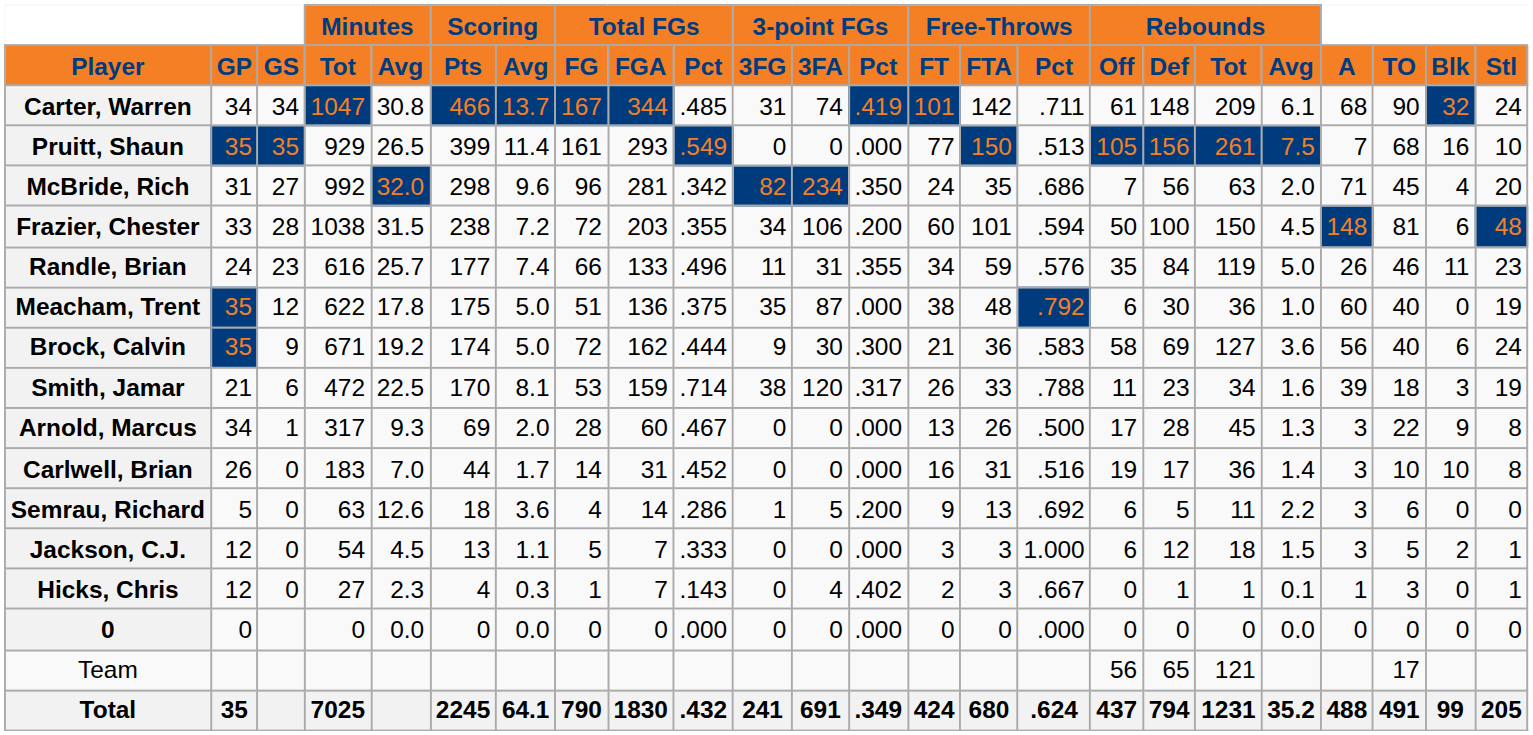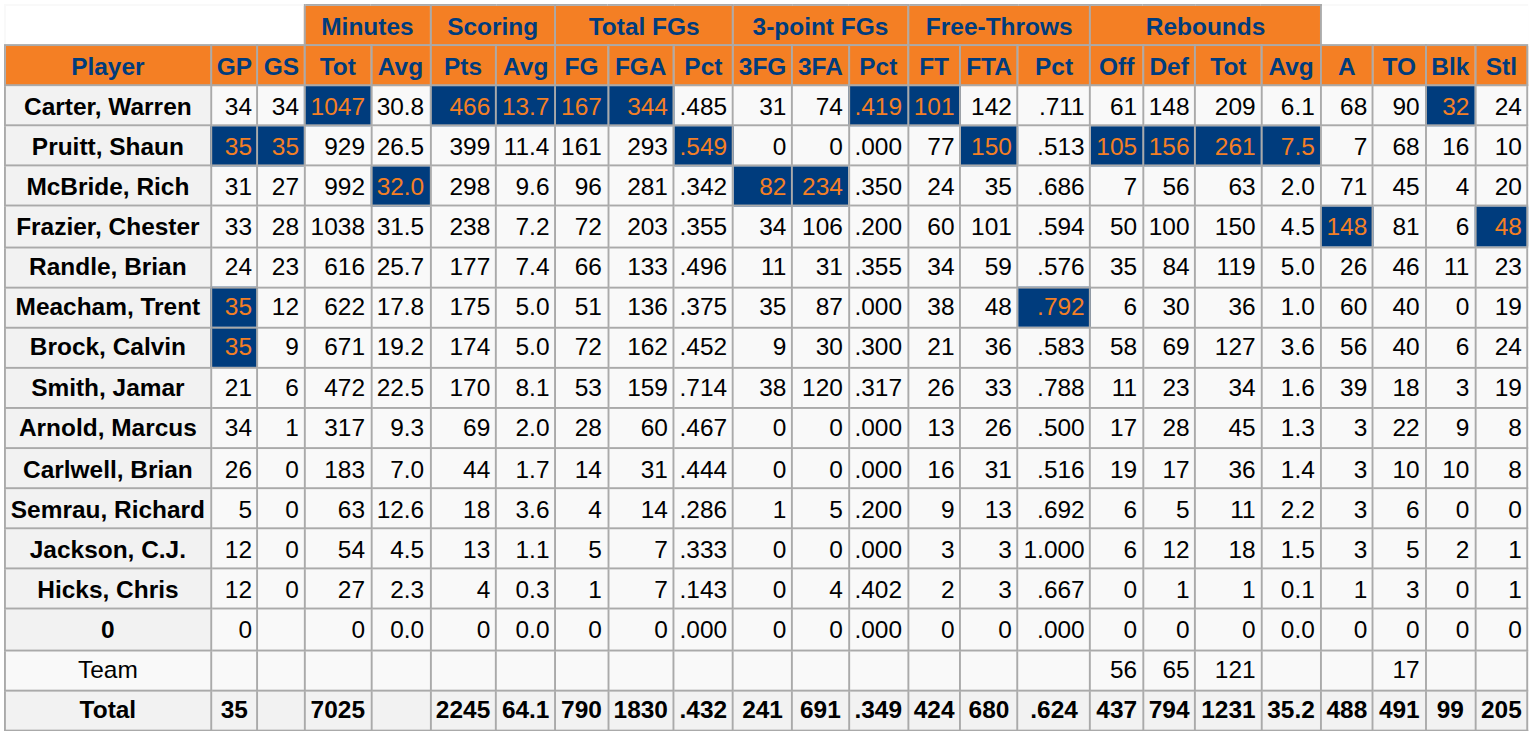 <table class="wikitable sortable" border="1" style="font-size: 80%;">
 <tr>
 <th colspan="3" style="border-top-style:hidden; border-left-style:hidden; background: white;"></th>
 <th colspan="2" style="background:#F47F24; color:#003C7D;">Minutes</th>
 <th colspan="2" style="background:#F47F24; color:#003C7D;">Scoring</th>
 <th colspan="3" style="background:#F47F24; color:#003C7D;">Total FGs</th>
 <th colspan="3" style="background:#F47F24; color:#003C7D;">3-point FGs</th>
 <th colspan="3" style="background:#F47F24; color:#003C7D;">Free-Throws</th>
 <th colspan="4" style="background:#F47F24; color:#003C7D;">Rebounds</th>
 <th colspan="4" style="border-top-style:hidden; border-right-style:hidden; background: white;"></th>
 </tr>
 <tr>
 <th scope="col" style="background:#F47F24; color:#003C7D;">Player</th>
 <th scope="col" style="background:#F47F24; color:#003C7D;">GP</th>
 <th scope="col" style="background:#F47F24; color:#003C7D;">GS</th>
 <th scope="col" style="background:#F47F24; color:#003C7D;">Tot</th>
 <th scope="col" style="background:#F47F24; color:#003C7D;">Avg</th>
 <th scope="col" style="background:#F47F24; color:#003C7D;">Pts</th>
 <th scope="col" style="background:#F47F24; color:#003C7D;">Avg</th>
 <th scope="col" style="background:#F47F24; color:#003C7D;">FG</th>
 <th scope="col" style="background:#F47F24; color:#003C7D;">FGA</th>
 <th scope="col" style="background:#F47F24; color:#003C7D;">Pct</th>
 <th scope="col" style="background:#F47F24; color:#003C7D;">3FG</th>
 <th scope="col" style="background:#F47F24; color:#003C7D;">3FA</th>
 <th scope="col" style="background:#F47F24; color:#003C7D;">Pct</th>
 <th scope="col" style="background:#F47F24; color:#003C7D;">FT</th>
 <th scope="col" style="background:#F47F24; color:#003C7D;">FTA</th>
 <th scope="col" style="background:#F47F24; color:#003C7D;">Pct</th>
 <th scope="col" style="background:#F47F24; color:#003C7D;">Off</th>
 <th scope="col" style="background:#F47F24; color:#003C7D;">Def</th>
 <th scope="col" style="background:#F47F24; color:#003C7D;">Tot</th>
 <th scope="col" style="background:#F47F24; color:#003C7D;">Avg</th>
 <th scope="col" style="background:#F47F24; color:#003C7D;">A</th>
 <th scope="col" style="background:#F47F24; color:#003C7D;">TO</th>
 <th scope="col" style="background:#F47F24; color:#003C7D;">Blk</th>
 <th scope="col" style="background:#F47F24; color:#003C7D;">Stl</th>
 </tr>
 <tr>
 <th style=white-space:nowrap>Carter, Warren</th>
 <td align="right">34</td>
 <td align="right">34</td>
 <td align="right" style="background:#003C7D; color:#F47F24;">1047</td>
 <td align="right">30.8</td>
 <td align="right" style="background:#003C7D; color:#F47F24;">466</td>
 <td align="right" style="background:#003C7D; color:#F47F24;">13.7</td>
 <td align="right" style="background:#003C7D; color:#F47F24;">167</td>
 <td align="right" style="background:#003C7D; color:#F47F24;">344</td>
 <td align="right">.485</td>
 <td align="right">31</td>
 <td align="right">74</td>
 <td align="right" style="background:#003C7D; color:#F47F24;">.419</td>
 <td align="right" style="background:#003C7D; color:#F47F24;">101</td>
 <td align="right">142</td>
 <td align="right">.711</td>
 <td align="right">61</td>
 <td align="right">148</td>
 <td align="right">209</td>
 <td align="right">6.1</td>
 <td align="right">68</td>
 <td align="right">90</td>
 <td align="right" style="background:#003C7D; color:#F47F24;">32</td>
 <td align="right">24</td>
 </tr>
 <tr>
 <th style=white-space:nowrap>Pruitt, Shaun</th>
 <td align="right" style="background:#003C7D; color:#F47F24;">35</td>
 <td align="right" style="background:#003C7D; color:#F47F24;">35</td>
 <td align="right">929</td>
 <td align="right">26.5</td>
 <td align="right">399</td>
 <td align="right">11.4</td>
 <td align="right">161</td>
 <td align="right">293</td>
 <td align="right" style="background:#003C7D; color:#F47F24;">.549</td>
 <td align="right">0</td>
 <td align="right">0</td>
 <td align="right">.000</td>
 <td align="right">77</td>
 <td align="right" style="background:#003C7D; color:#F47F24;">150</td>
 <td align="right">.513</td>
 <td align="right" style="background:#003C7D; color:#F47F24;">105</td>
 <td align="right" style="background:#003C7D; color:#F47F24;">156</td>
 <td align="right" style="background:#003C7D; color:#F47F24;">261</td>
 <td align="right" style="background:#003C7D; color:#F47F24;">7.5</td>
 <td align="right">7</td>
 <td align="right">68</td>
 <td align="right">16</td>
 <td align="right">10</td>
 </tr>
 <tr>
 <th style=white-space:nowrap>McBride, Rich</th>
 <td align="right">31</td>
 <td align="right">27</td>
 <td align="right">992</td>
 <td align="right" style="background:#003C7D; color:#F47F24;">32.0</td>
 <td align="right">298</td>
 <td align="right">9.6</td>
 <td align="right">96</td>
 <td align="right">281</td>
 <td align="right">.342</td>
 <td align="right" style="background:#003C7D; color:#F47F24;">82</td>
 <td align="right" style="background:#003C7D; color:#F47F24;">234</td>
 <td align="right">.350</td>
 <td align="right">24</td>
 <td align="right">35</td>
 <td align="right">.686</td>
 <td align="right">7</td>
 <td align="right">56</td>
 <td align="right">63</td>
 <td align="right">2.0</td>
 <td align="right">71</td>
 <td align="right">45</td>
 <td align="right">4</td>
 <td align="right">20</td>
 </tr>
 <tr>
 <th style=white-space:nowrap>Frazier, Chester</th>
 <td align="right">33</td>
 <td align="right">28</td>
 <td align="right">1038</td>
 <td align="right">31.5</td>
 <td align="right">238</td>
 <td align="right">7.2</td>
 <td align="right">72</td>
 <td align="right">203</td>
 <td align="right">.355</td>
 <td align="right">34</td>
 <td align="right">106</td>
 <td align="right">.200</td>
 <td align="right">60</td>
 <td align="right">101</td>
 <td align="right">.594</td>
 <td align="right">50</td>
 <td align="right">100</td>
 <td align="right">150</td>
 <td align="right">4.5</td>
 <td align="right" style="background:#003C7D; color:#F47F24;">148</td>
 <td align="right">81</td>
 <td align="right">6</td>
 <td align="right" style="background:#003C7D; color:#F47F24;">48</td>
 </tr>
 <tr>
 <th style=white-space:nowrap>Randle, Brian</th>
 <td align="right">24</td>
 <td align="right">23</td>
 <td align="right">616</td>
 <td align="right">25.7</td>
 <td align="right">177</td>
 <td align="right">7.4</td>
 <td align="right">66</td>
 <td align="right">133</td>
 <td align="right">.496</td>
 <td align="right">11</td>
 <td align="right">31</td>
 <td align="right">.355</td>
 <td align="right">34</td>
 <td align="right">59</td>
 <td align="right">.576</td>
 <td align="right">35</td>
 <td align="right">84</td>
 <td align="right">119</td>
 <td align="right">5.0</td>
 <td align="right">26</td>
 <td align="right">46</td>
 <td align="right">11</td>
 <td align="right">23</td>
 </tr>
 <tr>
 <th style=white-space:nowrap>Meacham, Trent</th>
 <td align="right" style="background:#003C7D; color:#F47F24;">35</td>
 <td align="right">12</td>
 <td align="right">622</td>
 <td align="right">17.8</td>
 <td align="right">175</td>
 <td align="right">5.0</td>
 <td align="right">51</td>
 <td align="right">136</td>
 <td align="right">.375</td>
 <td align="right">35</td>
 <td align="right">87</td>
 <td align="right">.000</td>
 <td align="right">38</td>
 <td align="right">48</td>
 <td align="right" style="background:#003C7D; color:#F47F24;">.792</td>
 <td align="right">6</td>
 <td align="right">30</td>
 <td align="right">36</td>
 <td align="right">1.0</td>
 <td align="right">60</td>
 <td align="right">40</td>
 <td align="right">0</td>
 <td align="right">19</td>
 </tr>
 <tr>
 <th style=white-space:nowrap>Brock, Calvin</th>
 <td align="right" style="background:#003C7D; color:#F47F24;">35</td>
 <td align="right">9</td>
 <td align="right">671</td>
 <td align="right">19.2</td>
 <td align="right">174</td>
 <td align="right">5.0</td>
 <td align="right">72</td>
 <td align="right">162</td>
-<td align="right">.444</td>
+<td align="right">.452</td>
 <td align="right">9</td>
 <td align="right">30</td>
 <td align="right">.300</td>
 <td align="right">21</td>
 <td align="right">36</td>
 <td align="right">.583</td>
 <td align="right">58</td>
 <td align="right">69</td>
 <td align="right">127</td>
 <td align="right">3.6</td>
 <td align="right">56</td>
 <td align="right">40</td>
 <td align="right">6</td>
 <td align="right">24</td>
 </tr>
 <tr>
 <th style=white-space:nowrap>Smith, Jamar</th>
 <td align="right">21</td>
 <td align="right">6</td>
 <td align="right">472</td>
 <td align="right">22.5</td>
 <td align="right">170</td>
 <td align="right">8.1</td>
 <td align="right">53</td>
 <td align="right">159</td>
 <td align="right">.714</td>
 <td align="right">38</td>
 <td align="right">120</td>
 <td align="right">.317</td>
 <td align="right">26</td>
 <td align="right">33</td>
 <td align="right">.788</td>
 <td align="right">11</td>
 <td align="right">23</td>
 <td align="right">34</td>
 <td align="right">1.6</td>
 <td align="right">39</td>
 <td align="right">18</td>
 <td align="right">3</td>
 <td align="right">19</td>
 </tr>
 <tr>
 <th style=white-space:nowrap>Arnold, Marcus</th>
 <td align="right">34</td>
 <td align="right">1</td>
 <td align="right">317</td>
 <td align="right">9.3</td>
 <td align="right">69</td>
 <td align="right">2.0</td>
 <td align="right">28</td>
 <td align="right">60</td>
 <td align="right">.467</td>
 <td align="right">0</td>
 <td align="right">0</td>
 <td align="right">.000</td>
 <td align="right">13</td>
 <td align="right">26</td>
 <td align="right">.500</td>
 <td align="right">17</td>
 <td align="right">28</td>
 <td align="right">45</td>
 <td align="right">1.3</td>
 <td align="right">3</td>
 <td align="right">22</td>
 <td align="right">9</td>
 <td align="right">8</td>
 </tr>
 <tr>
 <th style=white-space:nowrap>Carlwell, Brian</th>
 <td align="right">26</td>
 <td align="right">0</td>
 <td align="right">183</td>
 <td align="right">7.0</td>
 <td align="right">44</td>
 <td align="right">1.7</td>
 <td align="right">14</td>
 <td align="right">31</td>
-<td align="right">.452</td>
+<td align="right">.444</td>
 <td align="right">0</td>
 <td align="right">0</td>
 <td align="right">.000</td>
 <td align="right">16</td>
 <td align="right">31</td>
 <td align="right">.516</td>
 <td align="right">19</td>
 <td align="right">17</td>
 <td align="right">36</td>
 <td align="right">1.4</td>
 <td align="right">3</td>
 <td align="right">10</td>
 <td align="right">10</td>
 <td align="right">8</td>
 </tr>
 <tr>
 <th style=white-space:nowrap>Semrau, Richard</th>
 <td align="right">5</td>
 <td align="right">0</td>
 <td align="right">63</td>
 <td align="right">12.6</td>
 <td align="right">18</td>
 <td align="right">3.6</td>
 <td align="right">4</td>
 <td align="right">14</td>
 <td align="right">.286</td>
 <td align="right">1</td>
 <td align="right">5</td>
 <td align="right">.200</td>
 <td align="right">9</td>
 <td align="right">13</td>
 <td align="right">.692</td>
 <td align="right">6</td>
 <td align="right">5</td>
 <td align="right">11</td>
 <td align="right">2.2</td>
 <td align="right">3</td>
 <td align="right">6</td>
 <td align="right">0</td>
 <td align="right">0</td>
 </tr>
 <tr>
 <th style=white-space:nowrap>Jackson, C.J.</th>
 <td align="right">12</td>
 <td align="right">0</td>
 <td align="right">54</td>
 <td align="right">4.5</td>
 <td align="right">13</td>
 <td align="right">1.1</td>
 <td align="right">5</td>
 <td align="right">7</td>
 <td align="right">.333</td>
 <td align="right">0</td>
 <td align="right">0</td>
 <td align="right">.000</td>
 <td align="right">3</td>
 <td align="right">3</td>
 <td align="right">1.000</td>
 <td align="right">6</td>
 <td align="right">12</td>
 <td align="right">18</td>
 <td align="right">1.5</td>
 <td align="right">3</td>
 <td align="right">5</td>
 <td align="right">2</td>
 <td align="right">1</td>
 </tr>
 <tr>
 <th style=white-space:nowrap>Hicks, Chris</th>
 <td align="right">12</td>
 <td align="right">0</td>
 <td align="right">27</td>
 <td align="right">2.3</td>
 <td align="right">4</td>
 <td align="right">0.3</td>
 <td align="right">1</td>
 <td align="right">7</td>
 <td align="right">.143</td>
 <td align="right">0</td>
 <td align="right">4</td>
 <td align="right">.402</td>
 <td align="right">2</td>
 <td align="right">3</td>
 <td align="right">.667</td>
 <td align="right">0</td>
 <td align="right">1</td>
 <td align="right">1</td>
 <td align="right">0.1</td>
 <td align="right">1</td>
 <td align="right">3</td>
 <td align="right">0</td>
 <td align="right">1</td>
 </tr>
 <tr>
 <th style=white-space:nowrap>0</th>
 <td align="right">0</td>
 <td align="right"></td>
 <td align="right">0</td>
 <td align="right">0.0</td>
 <td align="right">0</td>
 <td align="right">0.0</td>
 <td align="right">0</td>
 <td align="right">0</td>
 <td align="right">.000</td>
 <td align="right">0</td>
 <td align="right">0</td>
 <td align="right">.000</td>
 <td align="right">0</td>
 <td align="right">0</td>
 <td align="right">.000</td>
 <td align="right">0</td>
 <td align="right">0</td>
 <td align="right">0</td>
 <td align="right">0.0</td>
 <td align="right">0</td>
 <td align="right">0</td>
 <td align="right">0</td>
 <td align="right">0</td>
 </tr>
 <tr class="sortbottom">
 <td align="center">Team</td>
 <td align="right"></td>
 <td align="right"></td>
 <td align="right"></td>
 <td align="right"></td>
 <td align="right"></td>
 <td align="right"></td>
 <td align="right"></td>
 <td align="right"></td>
 <td align="right"></td>
 <td align="right"></td>
 <td align="right"></td>
 <td align="right"></td>
 <td align="right"></td>
 <td align="right"></td>
 <td align="right"></td>
 <td align="right">56</td>
 <td align="right">65</td>
 <td align="right">121</td>
 <td align="right"></td>
 <td align="right"></td>
 <td align="right">17</td>
 <td align="right"></td>
 <td align="right"></td>
 </tr>
 <tr class="sortbottom">
 <th>Total</th>
 <th align="right">35</th>
 <th align="right"></th>
 <th align="right">7025</th>
 <th align="right"></th>
 <th align="right">2245</th>
 <th align="right">64.1</th>
 <th align="right">790</th>
 <th align="right">1830</th>
 <th align="right">.432</th>
 <th align="right">241</th>
 <th align="right">691</th>
 <th align="right">.349</th>
 <th align="right">424</th>
 <th align="right">680</th>
 <th align="right">.624</th>
 <th align="right">437</th>
 <th align="right">794</th>
 <th align="right">1231</th>
 <th align="right">35.2</th>
 <th align="right">488</th>
 <th align="right">491</th>
 <th align="right">99</th>
 <th align="right">205</th>
 </tr>
 <tr class="sortbottom"   |align="center"| Opponents ||align="center"| 35 ||align="center"|  ||align="center"| 7025 ||align="center"|  ||align="center"| 1997 ||align="center"| 57.1 ||align="center"| 693 ||align="center"| 1726 ||align="center"| .402 ||align="center"| 195 ||align="center"| 599 ||align="center"| .326 ||align="center"| 416 ||align="center"| 599 ||align="center"| .694 ||align="center"| 322 ||align="center"| 727 ||align="center"| 1049 ||align="center"| 30.0 ||align="center"| 381 ||align="center"| 514 ||align="center"| 112 ||align="center"| 190>
 </tr>
 </table>
